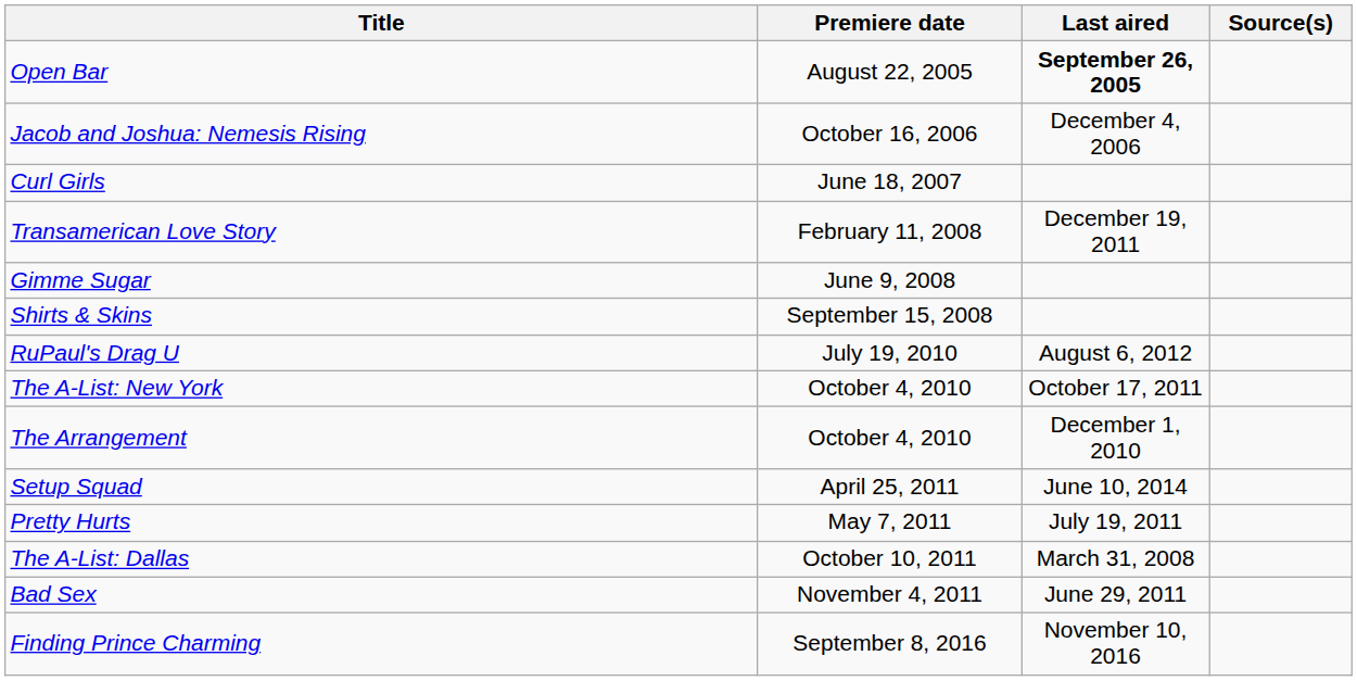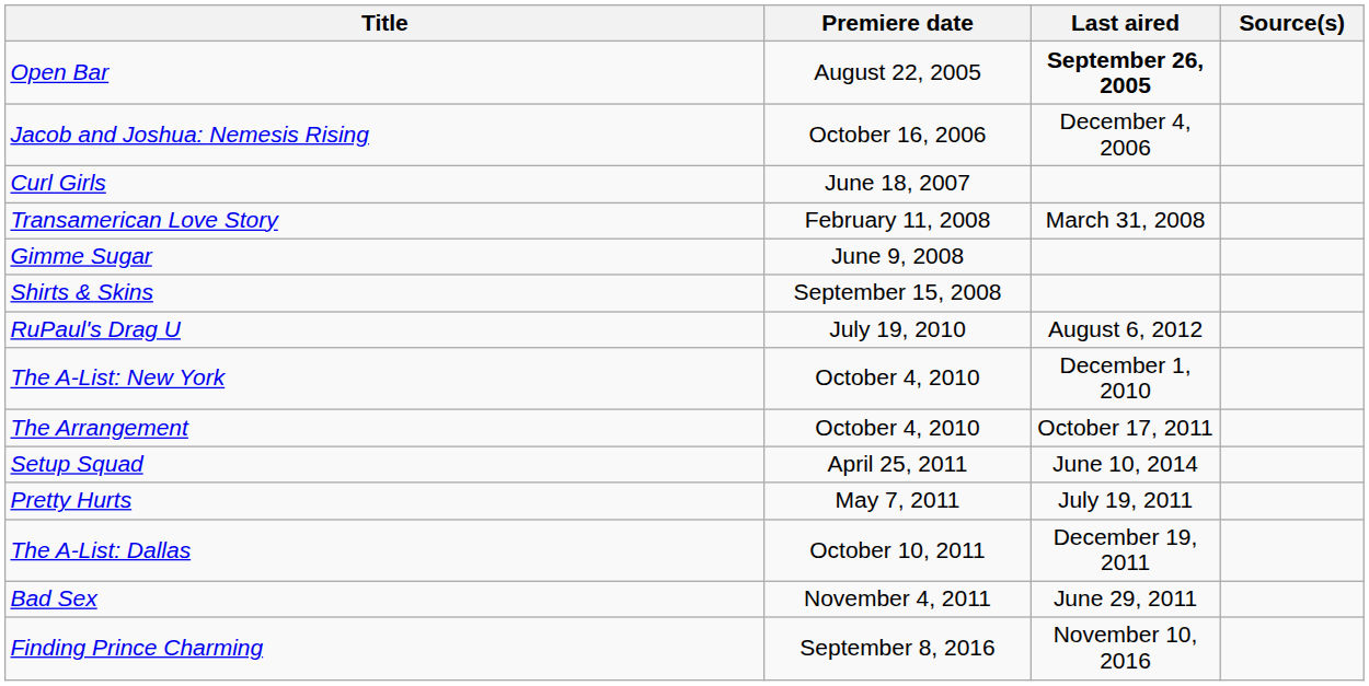 <table class="wikitable plainrowheaders sortable" style="width:75%;text-align:center;">
 <tr>
 <th scope="col" style="width:40%;">Title</th>
 <th scope="col" style="width:14%;">Premiere date</th>
 <th scope="col" style="width:10%;">Last aired</th>
 <th class="unsortable" style="width:5%;">Source(s)</th>
 </tr>
 <tr>
 <td scope="row" style="text-align:left;"><em><a href='#'>Open Bar</a></em></td>
 <td>August 22, 2005</td>
 <td><strong>September 26, 2005</strong></td>
 <td></td>
 </tr>
 <tr>
 <td scope="row" style="text-align:left;"><em><a href='#'>Jacob and Joshua: Nemesis Rising</a></em></td>
 <td>October 16, 2006</td>
 <td>December 4, 2006</td>
 <td></td>
 </tr>
 <tr>
 <td scope="row" style="text-align:left;"><em><a href='#'>Curl Girls</a></em></td>
 <td>June 18, 2007</td>
 <td></td>
 <td></td>
 </tr>
 <tr>
 <td scope="row" style="text-align:left;"><em><a href='#'>Transamerican Love Story</a></em></td>
 <td>February 11, 2008</td>
-<td>December 19, 2011</td>
+<td>March 31, 2008</td>
 <td></td>
 </tr>
 <tr>
 <td scope="row" style="text-align:left;"><em><a href='#'>Gimme Sugar</a></em></td>
 <td>June 9, 2008</td>
 <td></td>
 <td></td>
 </tr>
 <tr>
 <td scope="row" style="text-align:left;"><em><a href='#'>Shirts & Skins</a></em></td>
 <td>September 15, 2008</td>
 <td></td>
 <td></td>
 </tr>
 <tr>
 <td scope="row" style="text-align:left;"><em><a href='#'>RuPaul's Drag U</a></em></td>
 <td>July 19, 2010</td>
 <td>August 6, 2012</td>
 <td></td>
 </tr>
 <tr>
 <td scope="row" style="text-align:left;"><em><a href='#'>The A-List: New York</a></em></td>
 <td>October 4, 2010</td>
-<td>October 17, 2011</td>
+<td>December 1, 2010</td>
 <td></td>
 </tr>
 <tr>
 <td scope="row" style="text-align:left;"><em><a href='#'>The Arrangement</a></em></td>
 <td>October 4, 2010</td>
-<td>December 1, 2010</td>
+<td>October 17, 2011</td>
 <td></td>
 </tr>
 <tr>
 <td scope="row" style="text-align:left;"><em><a href='#'>Setup Squad</a></em></td>
 <td>April 25, 2011</td>
 <td>June 10, 2014</td>
 <td></td>
 </tr>
 <tr>
 <td scope="row" style="text-align:left;"><em><a href='#'>Pretty Hurts</a></em></td>
 <td>May 7, 2011</td>
 <td>July 19, 2011</td>
 <td></td>
 </tr>
 <tr>
 <td scope="row" style="text-align:left;"><em><a href='#'>The A-List: Dallas</a></em></td>
 <td>October 10, 2011</td>
-<td>March 31, 2008</td>
+<td>December 19, 2011</td>
 <td></td>
 </tr>
 <tr>
 <td scope="row" style="text-align:left;"><em><a href='#'>Bad Sex</a></em></td>
 <td>November 4, 2011</td>
 <td>June 29, 2011</td>
 <td></td>
 </tr>
 <tr>
 <td scope="row" style="text-align:left;"><em><a href='#'>Finding Prince Charming</a></em></td>
 <td>September 8, 2016</td>
 <td>November 10, 2016</td>
 <td></td>
 </tr>
 </table>
